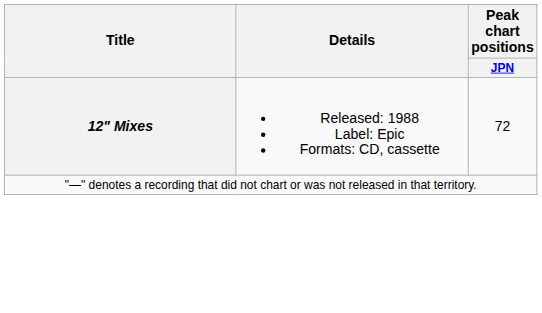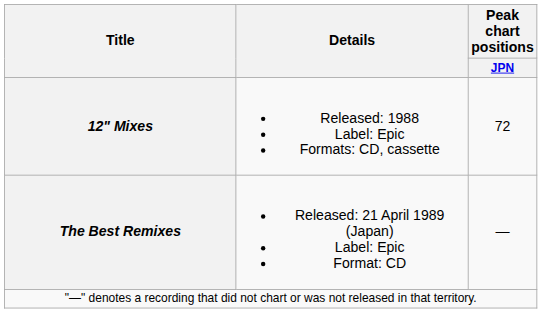 <table class="wikitable plainrowheaders" style="text-align:center;">
 <tr>
 <th scope="col" rowspan="2" style="width:16em;">Title</th>
 <th scope="col" rowspan="2" style="width:16em;">Details</th>
 <th scope="col" colspan="1">Peak chart positions</th>
 </tr>
 <tr>
 <th scope="col" style="width:3em;font-size:85%;"><a href='#'>JPN</a><br></th>
 </tr>
 <tr>
 <th scope="row"><em>12" Mixes</em></th>
 <td><br><ul><li>Released: 1988</li><li>Label: Epic</li><li>Formats: CD, cassette</li></ul></td>
 <td>72</td>
 </tr>
 <tr>
+<th scope="row"><em>The Best Remixes</em></th>
+<td><br><ul><li>Released: 21 April 1989 (Japan)</li><li>Label: Epic</li><li>Format: CD</li></ul></td>
+<td>—</td>
+</tr>
+<tr>
 <td colspan="3" style="font-size:85%;">"—" denotes a recording that did not chart or was not released in that territory.</td>
 </tr>
 </table>
